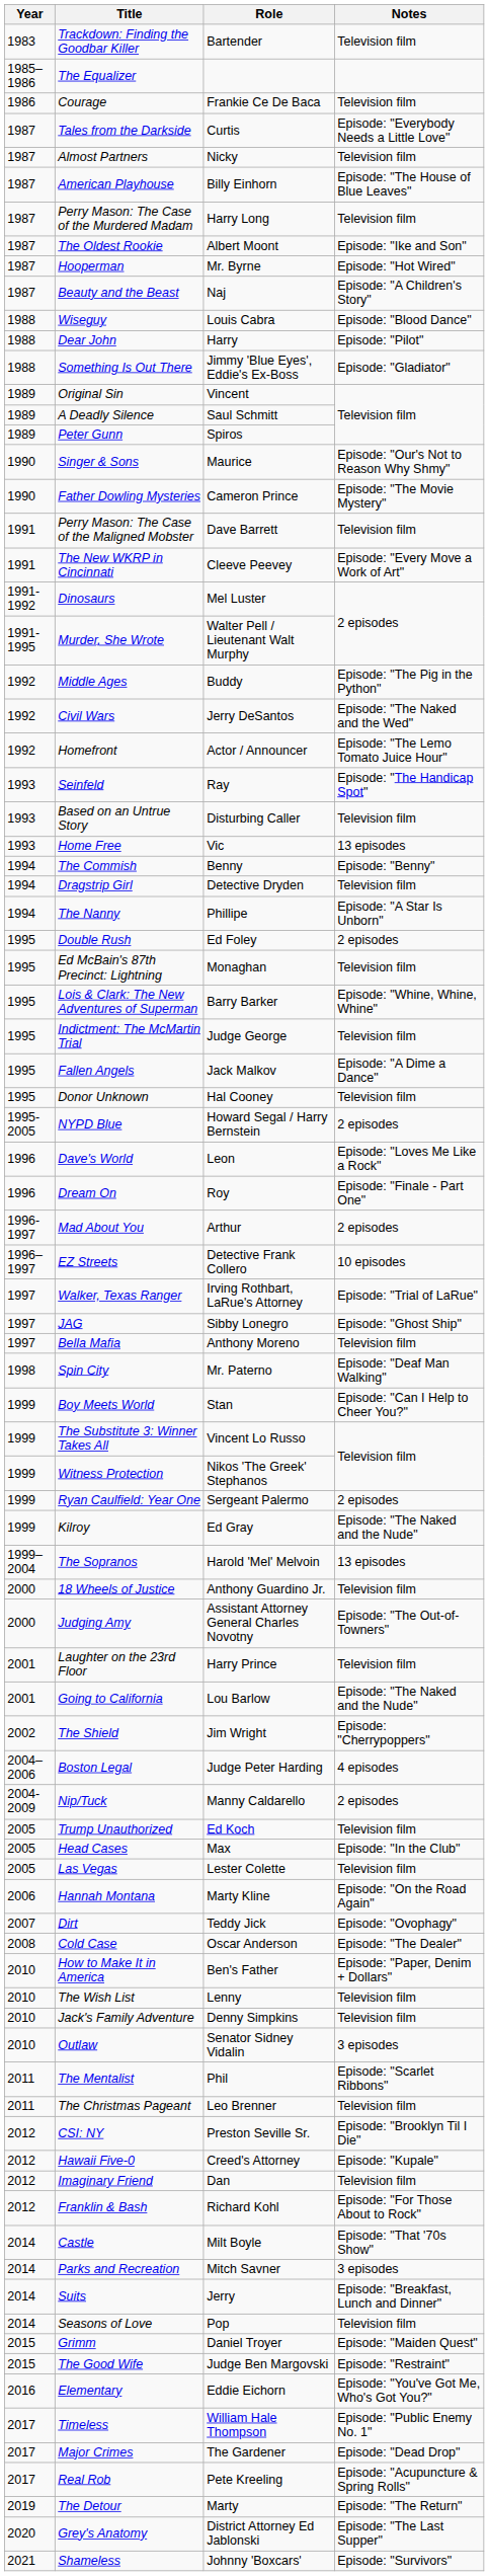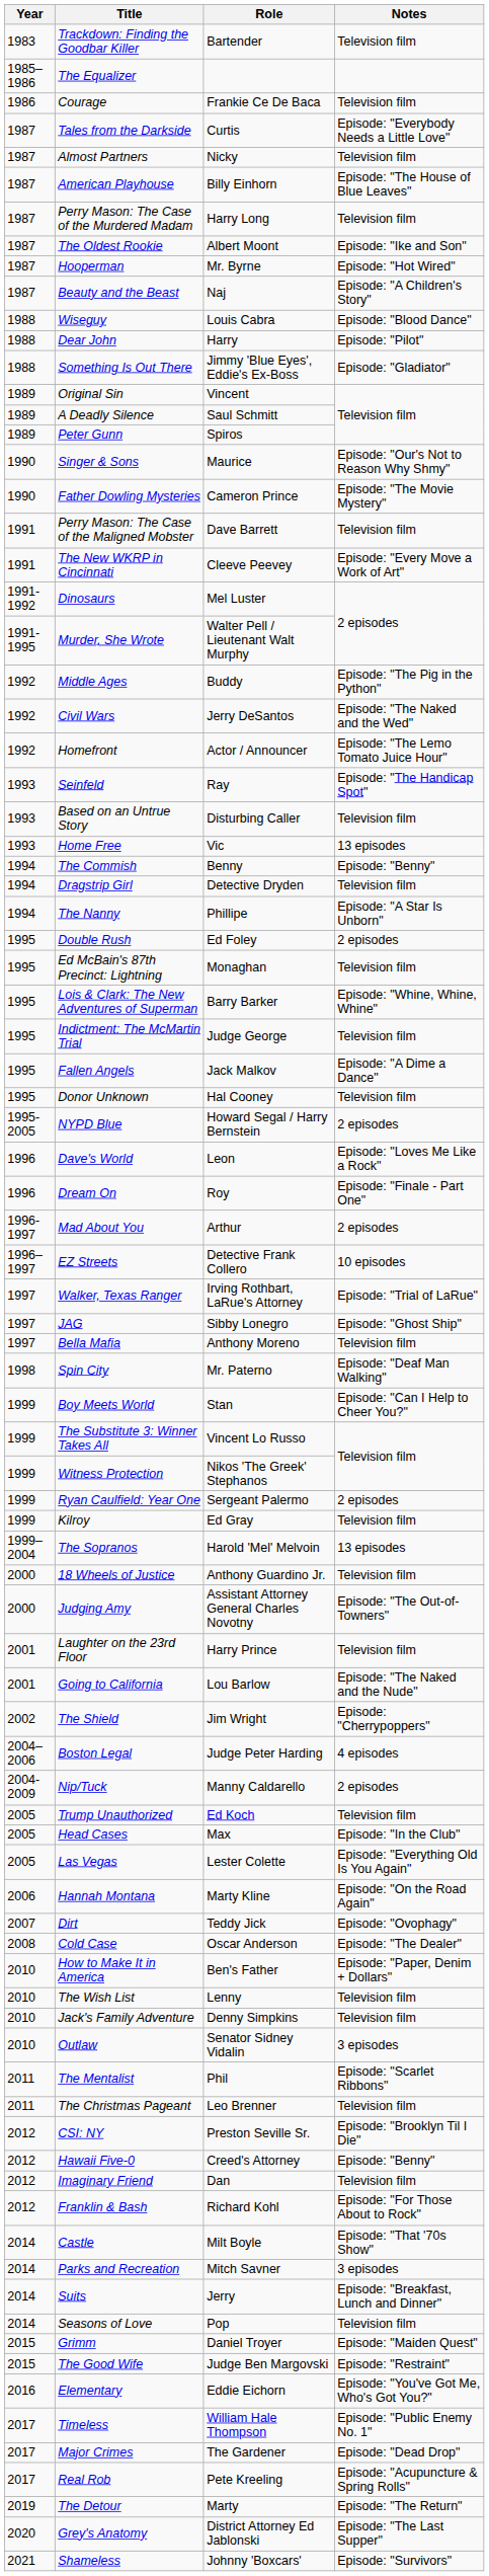 <table class="wikitable sortable">
 <tr>
 <th>Year</th>
 <th>Title</th>
 <th>Role</th>
 <th>Notes</th>
 </tr>
 <tr>
 <td>1983</td>
 <td><em><a href='#'>Trackdown: Finding the Goodbar Killer</a></em></td>
 <td>Bartender</td>
 <td>Television film</td>
 </tr>
 <tr>
 <td>1985–1986</td>
 <td><em><a href='#'>The Equalizer</a></em></td>
 <td></td>
 <td></td>
 </tr>
 <tr>
 <td>1986</td>
 <td><em>Courage</em></td>
 <td>Frankie Ce De Baca</td>
 <td>Television film</td>
 </tr>
 <tr>
 <td>1987</td>
 <td><em><a href='#'>Tales from the Darkside</a></em></td>
 <td>Curtis</td>
 <td>Episode: "Everybody Needs a Little Love"</td>
 </tr>
 <tr>
 <td>1987</td>
 <td><em>Almost Partners</em></td>
 <td>Nicky</td>
 <td>Television film</td>
 </tr>
 <tr>
 <td>1987</td>
 <td><em><a href='#'>American Playhouse</a></em></td>
 <td>Billy Einhorn</td>
 <td>Episode: "The House of Blue Leaves"</td>
 </tr>
 <tr>
 <td>1987</td>
 <td><em>Perry Mason: The Case of the Murdered Madam</em></td>
 <td>Harry Long</td>
 <td>Television film</td>
 </tr>
 <tr>
 <td>1987</td>
 <td><em><a href='#'>The Oldest Rookie</a></em></td>
 <td>Albert Moont</td>
 <td>Episode: "Ike and Son"</td>
 </tr>
 <tr>
 <td>1987</td>
 <td><em><a href='#'>Hooperman</a></em></td>
 <td>Mr. Byrne</td>
 <td>Episode: "Hot Wired"</td>
 </tr>
 <tr>
 <td>1987</td>
 <td><a href='#'><em>Beauty and the Beast</em></a></td>
 <td>Naj</td>
 <td>Episode: "A Children's Story"</td>
 </tr>
 <tr>
 <td>1988</td>
 <td><em><a href='#'>Wiseguy</a></em></td>
 <td>Louis Cabra</td>
 <td>Episode: "Blood Dance"</td>
 </tr>
 <tr>
 <td>1988</td>
 <td><a href='#'><em>Dear John</em></a></td>
 <td>Harry</td>
 <td>Episode: "Pilot"</td>
 </tr>
 <tr>
 <td>1988</td>
 <td><em><a href='#'>Something Is Out There</a></em></td>
 <td>Jimmy 'Blue Eyes', Eddie's Ex-Boss</td>
 <td>Episode: "Gladiator"</td>
 </tr>
 <tr>
 <td>1989</td>
 <td><em>Original Sin</em></td>
 <td>Vincent</td>
 <td rowspan="3">Television film</td>
 </tr>
 <tr>
 <td>1989</td>
 <td><em>A Deadly Silence</em></td>
 <td>Saul Schmitt</td>
 </tr>
 <tr>
 <td>1989</td>
 <td><a href='#'><em>Peter Gunn</em></a></td>
 <td>Spiros</td>
 </tr>
 <tr>
 <td>1990</td>
 <td><em><a href='#'>Singer & Sons</a></em></td>
 <td>Maurice</td>
 <td>Episode: "Our's Not to Reason Why Shmy"</td>
 </tr>
 <tr>
 <td>1990</td>
 <td><em><a href='#'>Father Dowling Mysteries</a></em></td>
 <td>Cameron Prince</td>
 <td>Episode: "The Movie Mystery"</td>
 </tr>
 <tr>
 <td>1991</td>
 <td><em>Perry Mason: The Case of the Maligned Mobster</em></td>
 <td>Dave Barrett</td>
 <td>Television film</td>
 </tr>
 <tr>
 <td>1991</td>
 <td><em><a href='#'>The New WKRP in Cincinnati</a></em></td>
 <td>Cleeve Peevey</td>
 <td>Episode: "Every Move a Work of Art"</td>
 </tr>
 <tr>
 <td>1991-1992</td>
 <td><a href='#'><em>Dinosaurs</em></a></td>
 <td>Mel Luster</td>
 <td rowspan="2">2 episodes</td>
 </tr>
 <tr>
 <td>1991-1995</td>
 <td><em><a href='#'>Murder, She Wrote</a></em></td>
 <td>Walter Pell / Lieutenant Walt Murphy</td>
 </tr>
 <tr>
 <td>1992</td>
 <td><a href='#'><em>Middle Ages</em></a></td>
 <td>Buddy</td>
 <td>Episode: "The Pig in the Python"</td>
 </tr>
 <tr>
 <td>1992</td>
 <td><a href='#'><em>Civil Wars</em></a></td>
 <td>Jerry DeSantos</td>
 <td>Episode: "The Naked and the Wed"</td>
 </tr>
 <tr>
 <td>1992</td>
 <td><em>Homefront</em></td>
 <td>Actor / Announcer</td>
 <td>Episode: "The Lemo Tomato Juice Hour"</td>
 </tr>
 <tr>
 <td>1993</td>
 <td><em><a href='#'>Seinfeld</a></em></td>
 <td>Ray</td>
 <td>Episode: "<a href='#'>The Handicap Spot</a>"</td>
 </tr>
 <tr>
 <td>1993</td>
 <td><em>Based on an Untrue Story</em></td>
 <td>Disturbing Caller</td>
 <td>Television film</td>
 </tr>
 <tr>
 <td>1993</td>
 <td><a href='#'><em>Home Free</em></a></td>
 <td>Vic</td>
 <td>13 episodes</td>
 </tr>
 <tr>
 <td>1994</td>
 <td><em><a href='#'>The Commish</a></em></td>
 <td>Benny</td>
 <td>Episode: "Benny"</td>
 </tr>
 <tr>
 <td>1994</td>
 <td><a href='#'><em>Dragstrip Girl</em></a></td>
 <td>Detective Dryden</td>
 <td>Television film</td>
 </tr>
 <tr>
 <td>1994</td>
 <td><em><a href='#'>The Nanny</a></em></td>
 <td>Phillipe</td>
 <td>Episode: "A Star Is Unborn"</td>
 </tr>
 <tr>
 <td>1995</td>
 <td><em><a href='#'>Double Rush</a></em></td>
 <td>Ed Foley</td>
 <td>2 episodes</td>
 </tr>
 <tr>
 <td>1995</td>
 <td><em>Ed McBain's 87th Precinct: Lightning</em></td>
 <td>Monaghan</td>
 <td>Television film</td>
 </tr>
 <tr>
 <td>1995</td>
 <td><em><a href='#'>Lois & Clark: The New Adventures of Superman</a></em></td>
 <td>Barry Barker</td>
 <td>Episode: "Whine, Whine, Whine"</td>
 </tr>
 <tr>
 <td>1995</td>
 <td><em><a href='#'>Indictment: The McMartin Trial</a></em></td>
 <td>Judge George</td>
 <td>Television film</td>
 </tr>
 <tr>
 <td>1995</td>
 <td><a href='#'><em>Fallen Angels</em></a></td>
 <td>Jack Malkov</td>
 <td>Episode: "A Dime a Dance"</td>
 </tr>
 <tr>
 <td>1995</td>
 <td><em>Donor Unknown</em></td>
 <td>Hal Cooney</td>
 <td>Television film</td>
 </tr>
 <tr>
 <td>1995-2005</td>
 <td><em><a href='#'>NYPD Blue</a></em></td>
 <td>Howard Segal / Harry Bernstein</td>
 <td>2 episodes</td>
 </tr>
 <tr>
 <td>1996</td>
 <td><em><a href='#'>Dave's World</a></em></td>
 <td>Leon</td>
 <td>Episode: "Loves Me Like a Rock"</td>
 </tr>
 <tr>
 <td>1996</td>
 <td><a href='#'><em>Dream On</em></a></td>
 <td>Roy</td>
 <td>Episode: "Finale - Part One"</td>
 </tr>
 <tr>
 <td>1996-1997</td>
 <td><em><a href='#'>Mad About You</a></em></td>
 <td>Arthur</td>
 <td>2 episodes</td>
 </tr>
 <tr>
 <td>1996–1997</td>
 <td><em><a href='#'>EZ Streets</a></em></td>
 <td>Detective Frank Collero</td>
 <td>10 episodes</td>
 </tr>
 <tr>
 <td>1997</td>
 <td><em><a href='#'>Walker, Texas Ranger</a></em></td>
 <td>Irving Rothbart, LaRue's Attorney</td>
 <td>Episode: "Trial of LaRue"</td>
 </tr>
 <tr>
 <td>1997</td>
 <td><a href='#'><em>JAG</em></a></td>
 <td>Sibby Lonegro</td>
 <td>Episode: "Ghost Ship"</td>
 </tr>
 <tr>
 <td>1997</td>
 <td><em><a href='#'>Bella Mafia</a></em></td>
 <td>Anthony Moreno</td>
 <td>Television film</td>
 </tr>
 <tr>
 <td>1998</td>
 <td><em><a href='#'>Spin City</a></em></td>
 <td>Mr. Paterno</td>
 <td>Episode: "Deaf Man Walking"</td>
 </tr>
 <tr>
 <td>1999</td>
 <td><em><a href='#'>Boy Meets World</a></em></td>
 <td>Stan</td>
 <td>Episode: "Can I Help to Cheer You?"</td>
 </tr>
 <tr>
 <td>1999</td>
 <td><em><a href='#'>The Substitute 3: Winner Takes All</a></em></td>
 <td>Vincent Lo Russo</td>
 <td rowspan="2">Television film</td>
 </tr>
 <tr>
 <td>1999</td>
 <td><a href='#'><em>Witness Protection</em></a></td>
 <td>Nikos 'The Greek' Stephanos</td>
 </tr>
 <tr>
 <td>1999</td>
 <td><em><a href='#'>Ryan Caulfield: Year One</a></em></td>
 <td>Sergeant Palermo</td>
 <td>2 episodes</td>
 </tr>
 <tr>
 <td>1999</td>
 <td><em>Kilroy</em></td>
 <td>Ed Gray</td>
-<td>Episode: "The Naked and the Nude"</td>
+<td>Television film</td>
 </tr>
 <tr>
 <td>1999–2004</td>
 <td><em><a href='#'>The Sopranos</a></em></td>
 <td>Harold 'Mel' Melvoin</td>
 <td>13 episodes</td>
 </tr>
 <tr>
 <td>2000</td>
 <td><em><a href='#'>18 Wheels of Justice</a></em></td>
 <td>Anthony Guardino Jr.</td>
 <td>Television film</td>
 </tr>
 <tr>
 <td>2000</td>
 <td><em><a href='#'>Judging Amy</a></em></td>
 <td>Assistant Attorney General Charles Novotny</td>
 <td>Episode: "The Out-of-Towners"</td>
 </tr>
 <tr>
 <td>2001</td>
 <td><em>Laughter on the 23rd Floor</em></td>
 <td>Harry Prince</td>
 <td>Television film</td>
 </tr>
 <tr>
 <td>2001</td>
 <td><a href='#'><em>Going to California</em></a></td>
 <td>Lou Barlow</td>
 <td>Episode: "The Naked and the Nude"</td>
 </tr>
 <tr>
 <td>2002</td>
 <td><em><a href='#'>The Shield</a></em></td>
 <td>Jim Wright</td>
 <td>Episode: "Cherrypoppers"</td>
 </tr>
 <tr>
 <td>2004–2006</td>
 <td><em><a href='#'>Boston Legal</a></em></td>
 <td>Judge Peter Harding</td>
 <td>4 episodes</td>
 </tr>
 <tr>
 <td>2004-2009</td>
 <td><em><a href='#'>Nip/Tuck</a></em></td>
 <td>Manny Caldarello</td>
 <td>2 episodes</td>
 </tr>
 <tr>
 <td>2005</td>
 <td><em><a href='#'>Trump Unauthorized</a></em></td>
 <td><a href='#'>Ed Koch</a></td>
 <td>Television film</td>
 </tr>
 <tr>
 <td>2005</td>
 <td><em><a href='#'>Head Cases</a></em></td>
 <td>Max</td>
 <td>Episode: "In the Club"</td>
 </tr>
 <tr>
 <td>2005</td>
 <td><a href='#'><em>Las Vegas</em></a></td>
 <td>Lester Colette</td>
-<td>Television film</td>
+<td>Episode: "Everything Old Is You Again"</td>
 </tr>
 <tr>
 <td>2006</td>
 <td><em><a href='#'>Hannah Montana</a></em></td>
 <td>Marty Kline</td>
 <td>Episode: "On the Road Again"</td>
 </tr>
 <tr>
 <td>2007</td>
 <td><a href='#'><em>Dirt</em></a></td>
 <td>Teddy Jick</td>
 <td>Episode: "Ovophagy"</td>
 </tr>
 <tr>
 <td>2008</td>
 <td><em><a href='#'>Cold Case</a></em></td>
 <td>Oscar Anderson</td>
 <td>Episode: "The Dealer"</td>
 </tr>
 <tr>
 <td>2010</td>
 <td><em><a href='#'>How to Make It in America</a></em></td>
 <td>Ben's Father</td>
 <td>Episode: "Paper, Denim + Dollars"</td>
 </tr>
 <tr>
 <td>2010</td>
 <td><em>The Wish List</em></td>
 <td>Lenny</td>
 <td>Television film</td>
 </tr>
 <tr>
 <td>2010</td>
 <td><em>Jack's Family Adventure</em></td>
 <td>Denny Simpkins</td>
 <td>Television film</td>
 </tr>
 <tr>
 <td>2010</td>
 <td><a href='#'><em>Outlaw</em></a></td>
 <td>Senator Sidney Vidalin</td>
 <td>3 episodes</td>
 </tr>
 <tr>
 <td>2011</td>
 <td><em><a href='#'>The Mentalist</a></em></td>
 <td>Phil</td>
 <td>Episode: "Scarlet Ribbons"</td>
 </tr>
 <tr>
 <td>2011</td>
 <td><em>The Christmas Pageant</em></td>
 <td>Leo Brenner</td>
 <td>Television film</td>
 </tr>
 <tr>
 <td>2012</td>
 <td><em><a href='#'>CSI: NY</a></em></td>
 <td>Preston Seville Sr.</td>
 <td>Episode: "Brooklyn Til I Die"</td>
 </tr>
 <tr>
 <td>2012</td>
 <td><a href='#'><em>Hawaii Five-0</em></a></td>
 <td>Creed's Attorney</td>
-<td>Episode: "Kupale"</td>
+<td>Episode: "Benny"</td>
 </tr>
 <tr>
 <td>2012</td>
 <td><a href='#'><em>Imaginary Friend</em></a></td>
 <td>Dan</td>
 <td>Television film</td>
 </tr>
 <tr>
 <td>2012</td>
 <td><em><a href='#'>Franklin & Bash</a></em></td>
 <td>Richard Kohl</td>
 <td>Episode: "For Those About to Rock"</td>
 </tr>
 <tr>
 <td>2014</td>
 <td><a href='#'><em>Castle</em></a></td>
 <td>Milt Boyle</td>
 <td>Episode: "That '70s Show"</td>
 </tr>
 <tr>
 <td>2014</td>
 <td><em><a href='#'>Parks and Recreation</a></em></td>
 <td>Mitch Savner</td>
 <td>3 episodes</td>
 </tr>
 <tr>
 <td>2014</td>
 <td><a href='#'><em>Suits</em></a></td>
 <td>Jerry</td>
 <td>Episode: "Breakfast, Lunch and Dinner"</td>
 </tr>
 <tr>
 <td>2014</td>
 <td><em>Seasons of Love</em></td>
 <td>Pop</td>
 <td>Television film</td>
 </tr>
 <tr>
 <td>2015</td>
 <td><a href='#'><em>Grimm</em></a></td>
 <td>Daniel Troyer</td>
 <td>Episode: "Maiden Quest"</td>
 </tr>
 <tr>
 <td>2015</td>
 <td><em><a href='#'>The Good Wife</a></em></td>
 <td>Judge Ben Margovski</td>
 <td>Episode: "Restraint"</td>
 </tr>
 <tr>
 <td>2016</td>
 <td><a href='#'><em>Elementary</em></a></td>
 <td>Eddie Eichorn</td>
 <td>Episode: "You've Got Me, Who's Got You?"</td>
 </tr>
 <tr>
 <td>2017</td>
 <td><a href='#'><em>Timeless</em></a></td>
 <td><a href='#'>William Hale Thompson</a></td>
 <td>Episode: "Public Enemy No. 1"</td>
 </tr>
 <tr>
 <td>2017</td>
 <td><a href='#'><em>Major Crimes</em></a></td>
 <td>The Gardener</td>
 <td>Episode: "Dead Drop"</td>
 </tr>
 <tr>
 <td>2017</td>
 <td><em><a href='#'>Real Rob</a></em></td>
 <td>Pete Kreeling</td>
 <td>Episode: "Acupuncture & Spring Rolls"</td>
 </tr>
 <tr>
 <td>2019</td>
 <td><a href='#'><em>The Detour</em></a></td>
 <td>Marty</td>
 <td>Episode: "The Return"</td>
 </tr>
 <tr>
 <td>2020</td>
 <td><em><a href='#'>Grey's Anatomy</a></em></td>
 <td>District Attorney Ed Jablonski</td>
 <td>Episode: "The Last Supper"</td>
 </tr>
 <tr>
 <td>2021</td>
 <td><a href='#'><em>Shameless</em></a></td>
 <td>Johnny 'Boxcars'</td>
 <td>Episode: "Survivors"</td>
 </tr>
 </table>
